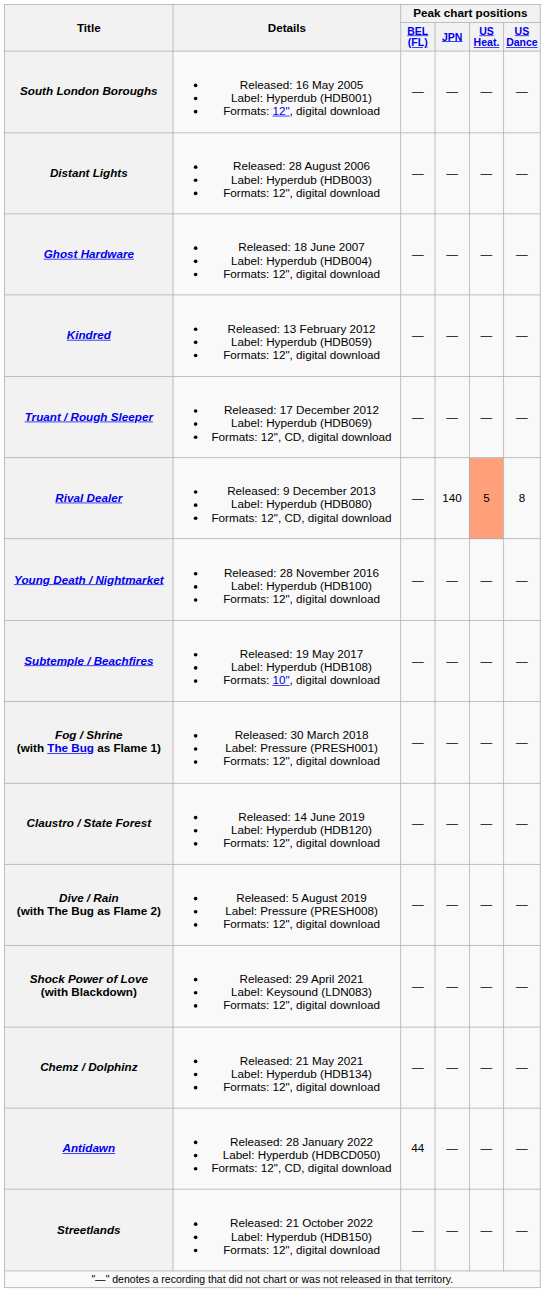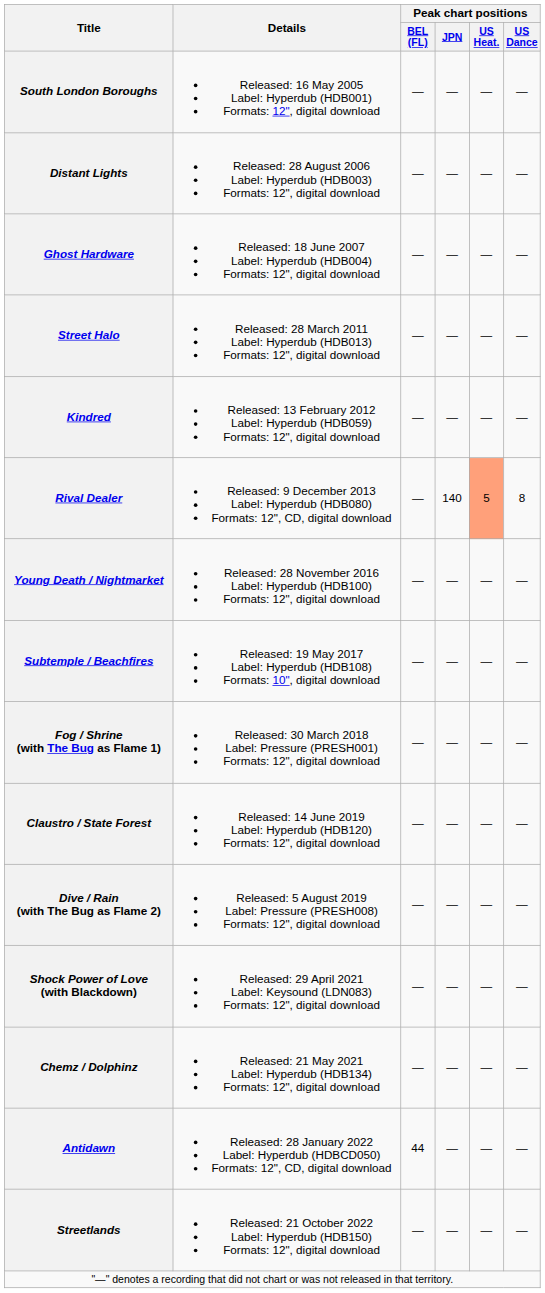 <table class="wikitable plainrowheaders" style="text-align:center;">
 <tr>
 <th scope="col" rowspan="2" style="width:14em;">Title</th>
 <th scope="col" rowspan="2" style="width:19em;">Details</th>
 <th scope="col" colspan="4">Peak chart positions</th>
 </tr>
 <tr>
 <th scope="col" style="width:2.8em;font-size:90%;"><a href='#'>BEL<br>(FL)</a><br></th>
 <th scope="col" style="width:2.8em;font-size:90%;"><a href='#'>JPN</a><br></th>
 <th scope="col" style="width:2.8em;font-size:90%;"><a href='#'>US<br>Heat.</a><br></th>
 <th scope="col" style="width:2.8em;font-size:90%;"><a href='#'>US<br>Dance</a></th>
 </tr>
 <tr>
 <th scope="row"><em>South London Boroughs</em></th>
 <td><br><ul><li>Released: 16 May 2005</li><li>Label: Hyperdub <span>(HDB001)</span></li><li>Formats: <a href='#'>12"</a>, digital download</li></ul></td>
 <td>—</td>
 <td>—</td>
 <td>—</td>
 <td>—</td>
 </tr>
 <tr>
 <th scope="row"><em>Distant Lights</em></th>
 <td><br><ul><li>Released: 28 August 2006</li><li>Label: Hyperdub <span>(HDB003)</span></li><li>Formats: 12", digital download</li></ul></td>
 <td>—</td>
 <td>—</td>
 <td>—</td>
 <td>—</td>
 </tr>
 <tr>
 <th scope="row"><em><a href='#'>Ghost Hardware</a></em></th>
 <td><br><ul><li>Released: 18 June 2007</li><li>Label: Hyperdub <span>(HDB004)</span></li><li>Formats: 12", digital download</li></ul></td>
 <td>—</td>
 <td>—</td>
 <td>—</td>
 <td>—</td>
 </tr>
 <tr>
-<th scope="row"><em><a href='#'>Kindred</a></em></th>
-<td><br><ul><li>Released: 13 February 2012</li><li>Label: Hyperdub <span>(HDB059)</span></li><li>Formats: 12", digital download</li></ul></td>
+<th scope="row"><em><a href='#'>Street Halo</a></em></th>
+<td><br><ul><li>Released: 28 March 2011</li><li>Label: Hyperdub <span>(HDB013)</span></li><li>Formats: 12", digital download</li></ul></td>
 <td>—</td>
 <td>—</td>
 <td>—</td>
 <td>—</td>
 </tr>
 <tr>
-<th scope="row"><em><a href='#'>Truant / Rough Sleeper</a></em></th>
-<td><br><ul><li>Released: 17 December 2012</li><li>Label: Hyperdub <span>(HDB069)</span></li><li>Formats: 12", CD, digital download</li></ul></td>
+<th scope="row"><em><a href='#'>Kindred</a></em></th>
+<td><br><ul><li>Released: 13 February 2012</li><li>Label: Hyperdub <span>(HDB059)</span></li><li>Formats: 12", digital download</li></ul></td>
 <td>—</td>
 <td>—</td>
 <td>—</td>
 <td>—</td>
 </tr>
 <tr>
 <th scope="row"><em><a href='#'>Rival Dealer</a></em></th>
 <td><br><ul><li>Released: 9 December 2013</li><li>Label: Hyperdub <span>(HDB080)</span></li><li>Formats: 12", CD, digital download</li></ul></td>
 <td>—</td>
 <td>140</td>
 <td style="background: lightsalmon;">5</td>
 <td>8</td>
 </tr>
 <tr>
 <th scope="row"><em><a href='#'>Young Death / Nightmarket</a></em></th>
 <td><br><ul><li>Released: 28 November 2016</li><li>Label: Hyperdub <span>(HDB100)</span></li><li>Formats: 12", digital download</li></ul></td>
 <td>—</td>
 <td>—</td>
 <td>—</td>
 <td>—</td>
 </tr>
 <tr>
 <th scope="row"><em><a href='#'>Subtemple / Beachfires</a></em></th>
 <td><br><ul><li>Released: 19 May 2017</li><li>Label: Hyperdub <span>(HDB108)</span></li><li>Formats: <a href='#'>10"</a>, digital download</li></ul></td>
 <td>—</td>
 <td>—</td>
 <td>—</td>
 <td>—</td>
 </tr>
 <tr>
 <th scope="row"><em>Fog / Shrine</em><br><span>(with <a href='#'>The Bug</a> as Flame 1)</span></th>
 <td><br><ul><li>Released: 30 March 2018</li><li>Label: Pressure <span>(PRESH001)</span></li><li>Formats: 12", digital download</li></ul></td>
 <td>—</td>
 <td>—</td>
 <td>—</td>
 <td>—</td>
 </tr>
 <tr>
 <th scope="row"><em>Claustro / State Forest</em></th>
 <td><br><ul><li>Released: 14 June 2019</li><li>Label: Hyperdub <span>(HDB120)</span></li><li>Formats: 12", digital download</li></ul></td>
 <td>—</td>
 <td>—</td>
 <td>—</td>
 <td>—</td>
 </tr>
 <tr>
 <th scope="row"><em>Dive / Rain</em><br><span>(with The Bug as Flame 2)</span></th>
 <td><br><ul><li>Released: 5 August 2019</li><li>Label: Pressure <span>(PRESH008)</span></li><li>Formats: 12", digital download</li></ul></td>
 <td>—</td>
 <td>—</td>
 <td>—</td>
 <td>—</td>
 </tr>
 <tr>
 <th scope="row"><em>Shock Power of Love</em><br><span>(with Blackdown)</span></th>
 <td><br><ul><li>Released: 29 April 2021</li><li>Label: Keysound <span>(LDN083)</span></li><li>Formats: 12", digital download</li></ul></td>
 <td>—</td>
 <td>—</td>
 <td>—</td>
 <td>—</td>
 </tr>
 <tr>
 <th scope="row"><em>Chemz / Dolphinz</em></th>
 <td><br><ul><li>Released: 21 May 2021</li><li>Label: Hyperdub <span>(HDB134)</span></li><li>Formats: 12", digital download</li></ul></td>
 <td>—</td>
 <td>—</td>
 <td>—</td>
 <td>—</td>
 </tr>
 <tr>
 <th scope="row"><em><a href='#'>Antidawn</a></em></th>
 <td><br><ul><li>Released: 28 January 2022</li><li>Label: Hyperdub <span>(HDBCD050)</span></li><li>Formats: 12", CD, digital download</li></ul></td>
 <td>44</td>
 <td>—</td>
 <td>—</td>
 <td>—</td>
 </tr>
 <tr>
 <th scope="row"><em>Streetlands</em></th>
 <td><br><ul><li>Released: 21 October 2022</li><li>Label: Hyperdub <span>(HDB150)</span></li><li>Formats: 12", digital download</li></ul></td>
 <td>—</td>
 <td>—</td>
 <td>—</td>
 <td>—</td>
 </tr>
 <tr>
 <td colspan="6" style="font-size:90%">"—" denotes a recording that did not chart or was not released in that territory.</td>
 </tr>
 </table>
